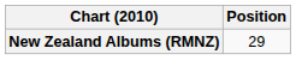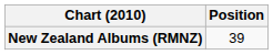 <table class="wikitable plainrowheaders" style="text-align:center">
 <tr>
 <th scope="col">Chart (2010)</th>
 <th scope="col">Position</th>
 </tr>
 <tr>
 <th scope="row">New Zealand Albums (RMNZ)</th>
-<td>29</td>
+<td>39</td>
 </tr>
 </table>
